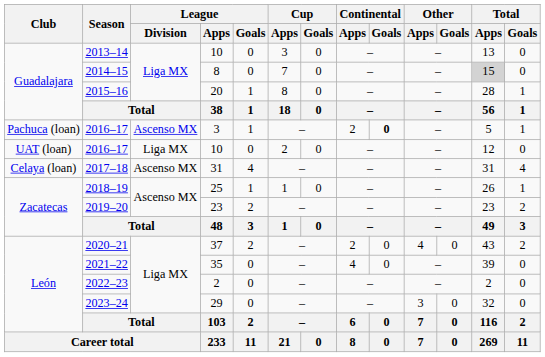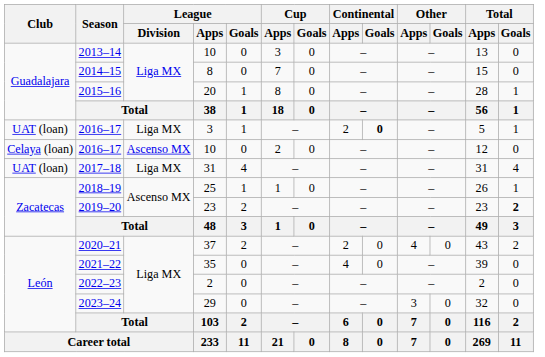 <table class="wikitable" style="text-align: center">
 <tr>
 <th rowspan="2">Club</th>
 <th rowspan="2">Season</th>
 <th colspan="3">League</th>
 <th colspan="2">Cup</th>
 <th colspan="2">Continental</th>
 <th colspan="2">Other</th>
 <th colspan="2">Total</th>
 </tr>
 <tr>
 <th>Division</th>
 <th>Apps</th>
 <th>Goals</th>
 <th>Apps</th>
 <th>Goals</th>
 <th>Apps</th>
 <th>Goals</th>
 <th>Apps</th>
 <th>Goals</th>
 <th>Apps</th>
 <th>Goals</th>
 </tr>
 <tr>
 <td rowspan="4"><a href='#'>Guadalajara</a></td>
 <td><a href='#'>2013–14</a></td>
 <td rowspan="3"><a href='#'>Liga MX</a></td>
 <td>10</td>
 <td>0</td>
 <td>3</td>
 <td>0</td>
 <td colspan="2">–</td>
 <td colspan=2>–</td>
 <td>13</td>
 <td>0</td>
 </tr>
 <tr>
 <td><a href='#'>2014–15</a></td>
 <td>8</td>
 <td>0</td>
 <td>7</td>
 <td>0</td>
 <td colspan=2>–</td>
 <td colspan=2>–</td>
-<td style="background: lightgrey;">15</td>
+<td>15</td>
 <td>0</td>
 </tr>
 <tr>
 <td><a href='#'>2015–16</a></td>
 <td>20</td>
 <td>1</td>
 <td>8</td>
 <td>0</td>
 <td colspan=2>–</td>
 <td colspan=2>–</td>
 <td>28</td>
 <td>1</td>
 </tr>
 <tr>
 <th colspan="2">Total</th>
 <th>38</th>
 <th>1</th>
 <th>18</th>
 <th>0</th>
 <th colspan=2>–</th>
 <th colspan=2>–</th>
 <th>56</th>
 <th>1</th>
 </tr>
 <tr>
-<td><a href='#'>Pachuca</a> (loan)</td>
+<td><a href='#'>UAT</a> (loan)</td>
 <td><a href='#'>2016–17</a></td>
-<td><a href='#'>Ascenso MX</a></td>
+<td>Liga MX</td>
 <td>3</td>
 <td>1</td>
 <td colspan="2">–</td>
 <td>2</td>
 <td><strong>0</strong></td>
 <td colspan=2>–</td>
 <td>5</td>
 <td>1</td>
 </tr>
 <tr>
-<td><a href='#'>UAT</a> (loan)</td>
+<td><a href='#'>Celaya</a> (loan)</td>
 <td><a href='#'>2016–17</a></td>
-<td>Liga MX</td>
+<td><a href='#'>Ascenso MX</a></td>
 <td>10</td>
 <td>0</td>
 <td>2</td>
 <td>0</td>
 <td colspan="2">–</td>
 <td colspan=2>–</td>
 <td>12</td>
 <td>0</td>
 </tr>
 <tr>
-<td><a href='#'>Celaya</a> (loan)</td>
+<td><a href='#'>UAT</a> (loan)</td>
 <td><a href='#'>2017–18</a></td>
-<td>Ascenso MX</td>
+<td>Liga MX</td>
 <td>31</td>
 <td>4</td>
 <td colspan=2>–</td>
 <td colspan="2">–</td>
 <td colspan=2>–</td>
 <td>31</td>
 <td>4</td>
 </tr>
 <tr>
 <td rowspan="3"><a href='#'>Zacatecas</a></td>
 <td><a href='#'>2018–19</a></td>
 <td rowspan="2">Ascenso MX</td>
 <td>25</td>
 <td>1</td>
 <td>1</td>
 <td>0</td>
 <td colspan="2">–</td>
 <td colspan=2>–</td>
 <td>26</td>
 <td>1</td>
 </tr>
 <tr>
 <td><a href='#'>2019–20</a></td>
 <td>23</td>
 <td>2</td>
 <td colspan=2>–</td>
 <td colspan=2>–</td>
 <td colspan=2>–</td>
 <td>23</td>
-<td>2</td>
+<td><strong>2</strong></td>
 </tr>
 <tr>
 <th colspan="2">Total</th>
 <th>48</th>
 <th>3</th>
 <th>1</th>
 <th>0</th>
 <th colspan=2>–</th>
 <th colspan=2>–</th>
 <th>49</th>
 <th>3</th>
 </tr>
 <tr>
 <td rowspan="5"><a href='#'>León</a></td>
 <td><a href='#'>2020–21</a></td>
 <td rowspan="4">Liga MX</td>
 <td>37</td>
 <td>2</td>
 <td colspan=2>–</td>
 <td>2</td>
 <td>0</td>
 <td>4</td>
 <td>0</td>
 <td>43</td>
 <td>2</td>
 </tr>
 <tr>
 <td><a href='#'>2021–22</a></td>
 <td>35</td>
 <td>0</td>
 <td colspan=2>–</td>
 <td>4</td>
 <td>0</td>
 <td colspan=2>–</td>
 <td>39</td>
 <td>0</td>
 </tr>
 <tr>
 <td><a href='#'>2022–23</a></td>
 <td>2</td>
 <td>0</td>
 <td colspan=2>–</td>
 <td colspan=2>–</td>
 <td colspan=2>–</td>
 <td>2</td>
 <td>0</td>
 </tr>
 <tr>
 <td><a href='#'>2023–24</a></td>
 <td>29</td>
 <td>0</td>
 <td colspan=2>–</td>
 <td colspan=2>–</td>
 <td>3</td>
 <td>0</td>
 <td>32</td>
 <td>0</td>
 </tr>
 <tr>
 <th colspan="2">Total</th>
 <th>103</th>
 <th>2</th>
 <th colspan=2>–</th>
 <th>6</th>
 <th>0</th>
 <th>7</th>
 <th>0</th>
 <th>116</th>
 <th>2</th>
 </tr>
 <tr>
 <th colspan="3"><strong>Career total</strong></th>
 <th>233</th>
 <th>11</th>
 <th>21</th>
 <th>0</th>
 <th>8</th>
 <th>0</th>
 <th>7</th>
 <th>0</th>
 <th>269</th>
 <th>11</th>
 </tr>
 </table>
